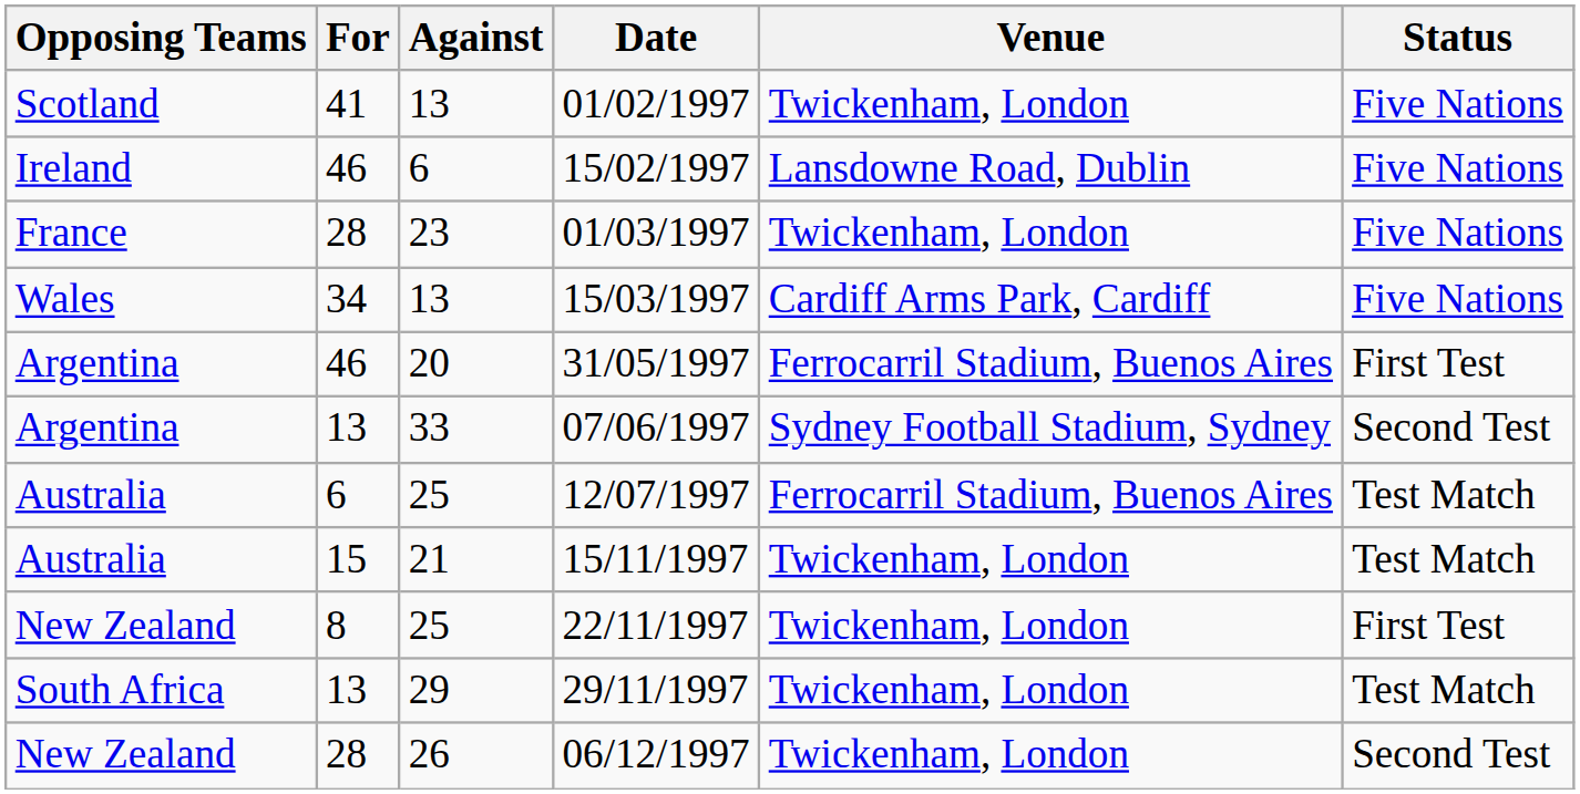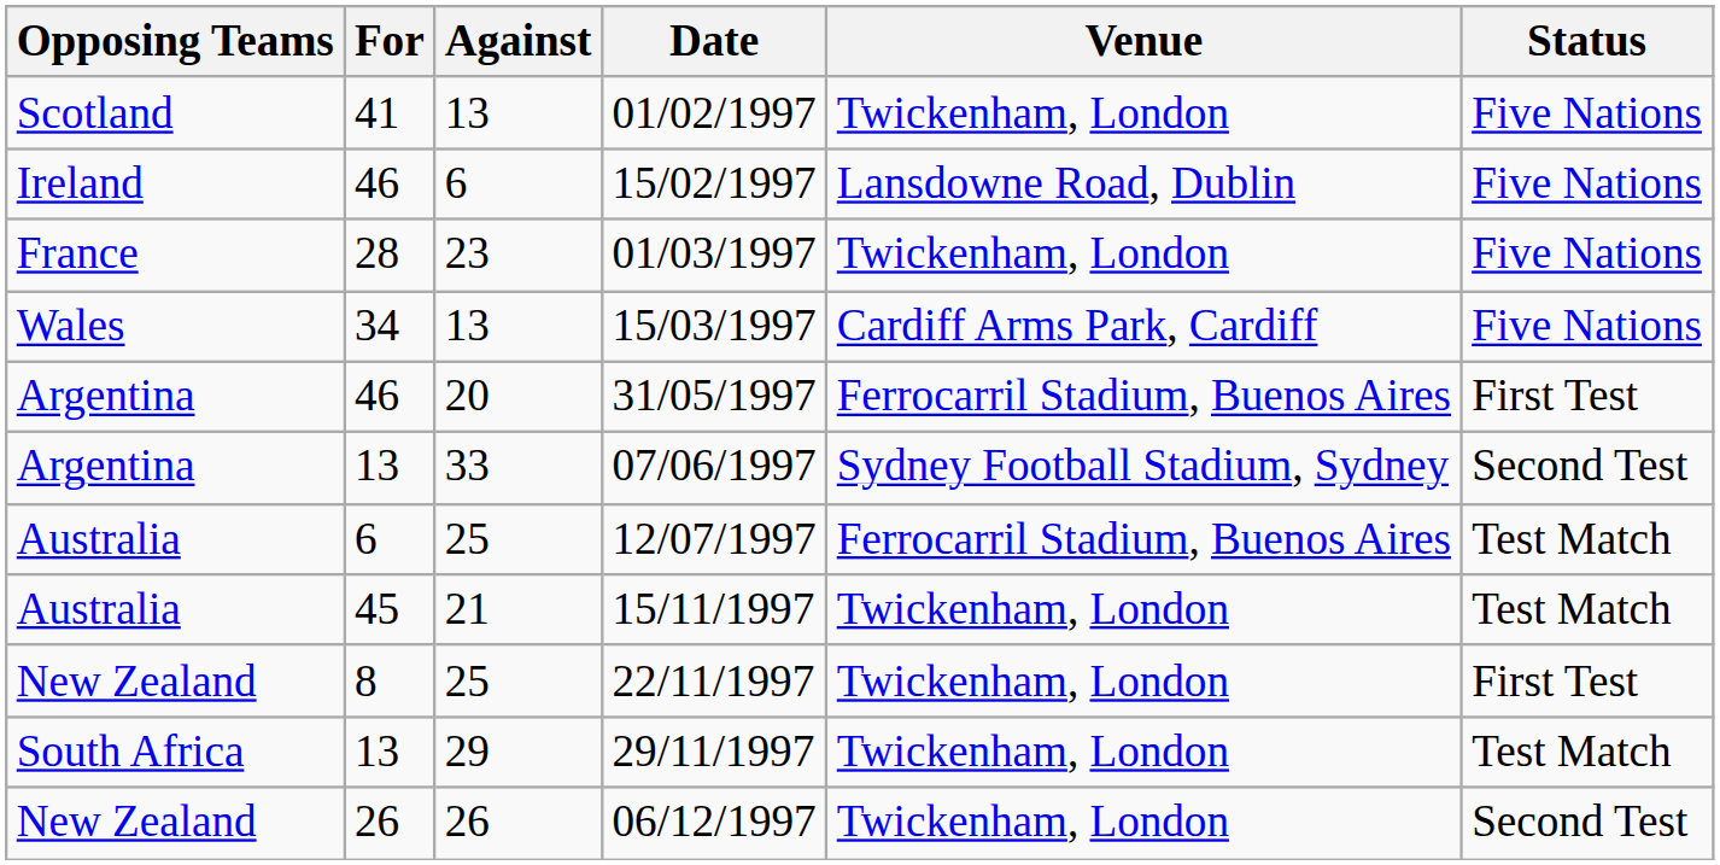 <table class="wikitable">
 <tr>
 <th>Opposing Teams</th>
 <th>For</th>
 <th>Against</th>
 <th>Date</th>
 <th>Venue</th>
 <th>Status</th>
 </tr>
 <tr>
 <td><a href='#'>Scotland</a></td>
 <td>41</td>
 <td>13</td>
 <td>01/02/1997</td>
 <td><a href='#'>Twickenham</a>, <a href='#'>London</a></td>
 <td><a href='#'>Five Nations</a></td>
 </tr>
 <tr>
 <td><a href='#'>Ireland</a></td>
 <td>46</td>
 <td>6</td>
 <td>15/02/1997</td>
 <td><a href='#'>Lansdowne Road</a>, <a href='#'>Dublin</a></td>
 <td><a href='#'>Five Nations</a></td>
 </tr>
 <tr>
 <td><a href='#'>France</a></td>
 <td>28</td>
 <td>23</td>
 <td>01/03/1997</td>
 <td><a href='#'>Twickenham</a>, <a href='#'>London</a></td>
 <td><a href='#'>Five Nations</a></td>
 </tr>
 <tr>
 <td><a href='#'>Wales</a></td>
 <td>34</td>
 <td>13</td>
 <td>15/03/1997</td>
 <td><a href='#'>Cardiff Arms Park</a>, <a href='#'>Cardiff</a></td>
 <td><a href='#'>Five Nations</a></td>
 </tr>
 <tr>
 <td><a href='#'>Argentina</a></td>
 <td>46</td>
 <td>20</td>
 <td>31/05/1997</td>
 <td><a href='#'>Ferrocarril Stadium</a>, <a href='#'>Buenos Aires</a></td>
 <td>First Test</td>
 </tr>
 <tr>
 <td><a href='#'>Argentina</a></td>
 <td>13</td>
 <td>33</td>
 <td>07/06/1997</td>
 <td><a href='#'>Sydney Football Stadium</a>, <a href='#'>Sydney</a></td>
 <td>Second Test</td>
 </tr>
 <tr>
 <td><a href='#'>Australia</a></td>
 <td>6</td>
 <td>25</td>
 <td>12/07/1997</td>
 <td><a href='#'>Ferrocarril Stadium</a>, <a href='#'>Buenos Aires</a></td>
 <td>Test Match</td>
 </tr>
 <tr>
 <td><a href='#'>Australia</a></td>
-<td>15</td>
+<td>45</td>
 <td>21</td>
 <td>15/11/1997</td>
 <td><a href='#'>Twickenham</a>, <a href='#'>London</a></td>
 <td>Test Match</td>
 </tr>
 <tr>
 <td><a href='#'>New Zealand</a></td>
 <td>8</td>
 <td>25</td>
 <td>22/11/1997</td>
 <td><a href='#'>Twickenham</a>, <a href='#'>London</a></td>
 <td>First Test</td>
 </tr>
 <tr>
 <td><a href='#'>South Africa</a></td>
 <td>13</td>
 <td>29</td>
 <td>29/11/1997</td>
 <td><a href='#'>Twickenham</a>, <a href='#'>London</a></td>
 <td>Test Match</td>
 </tr>
 <tr>
 <td><a href='#'>New Zealand</a></td>
-<td>28</td>
+<td>26</td>
 <td>26</td>
 <td>06/12/1997</td>
 <td><a href='#'>Twickenham</a>, <a href='#'>London</a></td>
 <td>Second Test</td>
 </tr>
 </table>
